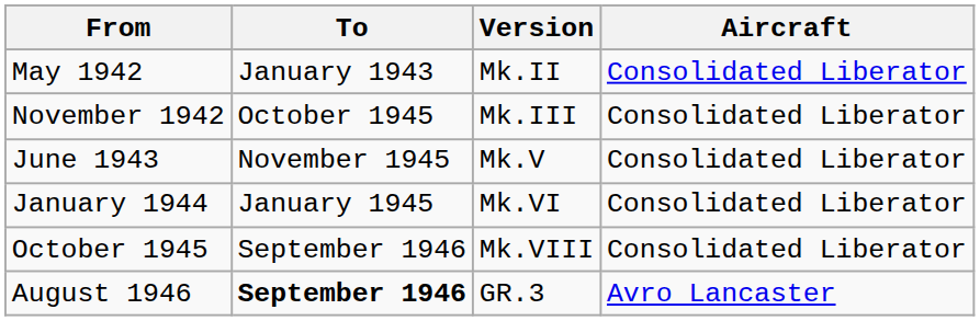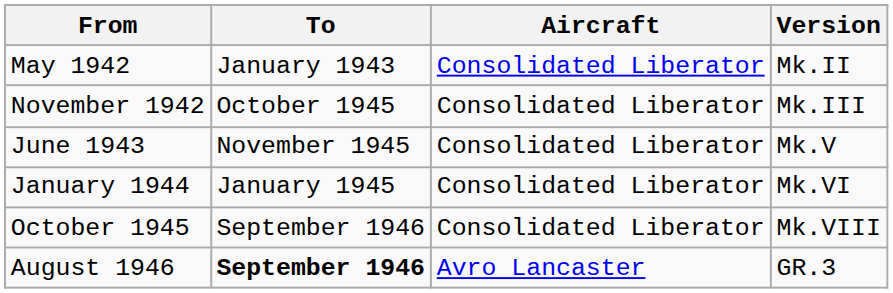 <table class="wikitable">
 <tr>
 <th>From</th>
 <th>To</th>
+<th>Aircraft</th>
 <th>Version</th>
-<th>Aircraft</th>
 </tr>
 <tr>
 <td>May 1942</td>
 <td>January 1943</td>
+<td><a href='#'>Consolidated Liberator</a></td>
 <td>Mk.II</td>
-<td><a href='#'>Consolidated Liberator</a></td>
 </tr>
 <tr>
 <td>November 1942</td>
 <td>October 1945</td>
+<td>Consolidated Liberator</td>
 <td>Mk.III</td>
-<td>Consolidated Liberator</td>
 </tr>
 <tr>
 <td>June 1943</td>
 <td>November 1945</td>
+<td>Consolidated Liberator</td>
 <td>Mk.V</td>
-<td>Consolidated Liberator</td>
 </tr>
 <tr>
 <td>January 1944</td>
 <td>January 1945</td>
+<td>Consolidated Liberator</td>
 <td>Mk.VI</td>
-<td>Consolidated Liberator</td>
 </tr>
 <tr>
 <td>October 1945</td>
 <td>September 1946</td>
+<td>Consolidated Liberator</td>
 <td>Mk.VIII</td>
-<td>Consolidated Liberator</td>
 </tr>
 <tr>
 <td>August 1946</td>
 <td><strong>September 1946</strong></td>
+<td><a href='#'>Avro Lancaster</a></td>
 <td>GR.3</td>
-<td><a href='#'>Avro Lancaster</a></td>
 </tr>
 </table>
